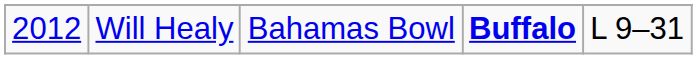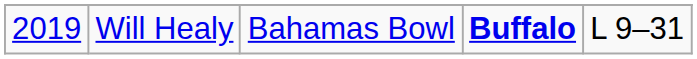 <table class="wikitable">
 <tr>
 </tr>
 <tr>
-<td><a href='#'>2012</a></td>
+<td><a href='#'>2019</a></td>
 <td><a href='#'>Will Healy</a></td>
 <td><a href='#'>Bahamas Bowl</a></td>
 <td><strong><a href='#'>Buffalo</a></strong></td>
 <td>L 9–31</td>
 </tr>
 </table>
